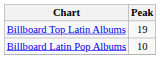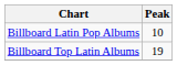 <table class="wikitable">
 <tr>
 <th align="left">Chart</th>
 <th align="center">Peak</th>
 </tr>
 <tr>
+<td align="left"><a href='#'>Billboard Latin Pop Albums</a></td>
+<td align="center">10</td>
+</tr>
+<tr>
 <td align="left"><a href='#'>Billboard Top Latin Albums</a></td>
 <td align="center">19</td>
 </tr>
 <tr>
-<td align="left"><a href='#'>Billboard Latin Pop Albums</a></td>
-<td align="center">10</td>
-</tr>
-<tr>
 </tr>
 </table>
